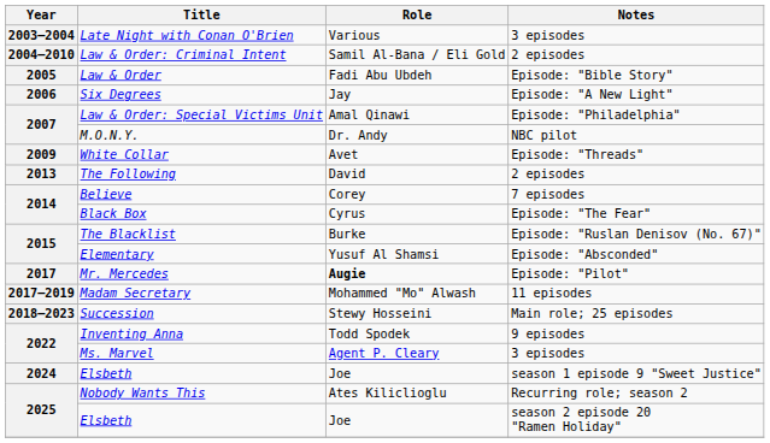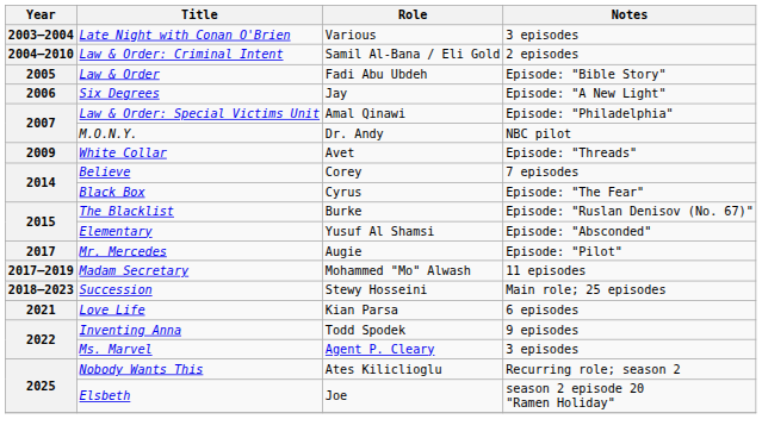 <table class="wikitable plainrowheaders sortable"  style=font-size:100%>
 <tr>
 <th scope="col">Year</th>
 <th scope="col">Title</th>
 <th scope="col">Role</th>
 <th scope="col">Notes</th>
 </tr>
 <tr>
 <th scope=row>2003–2004</th>
 <td><em><a href='#'>Late Night with Conan O'Brien</a></em></td>
 <td>Various</td>
 <td>3 episodes</td>
 </tr>
 <tr>
 <th scope=row>2004–2010</th>
 <td><em><a href='#'>Law & Order: Criminal Intent</a></em></td>
 <td>Samil Al-Bana / Eli Gold</td>
 <td>2 episodes</td>
 </tr>
 <tr>
 <th scope=row>2005</th>
 <td><em><a href='#'>Law & Order</a></em></td>
 <td>Fadi Abu Ubdeh</td>
 <td>Episode: "Bible Story"</td>
 </tr>
 <tr>
 <th scope=row>2006</th>
 <td><em><a href='#'>Six Degrees</a></em></td>
 <td>Jay</td>
 <td>Episode: "A New Light"</td>
 </tr>
 <tr>
 <th scope=row rowspan="2">2007</th>
 <td><em><a href='#'>Law & Order: Special Victims Unit</a></em></td>
 <td>Amal Qinawi</td>
 <td>Episode: "Philadelphia"</td>
 </tr>
 <tr>
 <td><em>M.O.N.Y.</em></td>
 <td>Dr. Andy</td>
 <td>NBC pilot</td>
 </tr>
 <tr>
 <th scope=row>2009</th>
 <td><em><a href='#'>White Collar</a></em></td>
 <td>Avet</td>
 <td>Episode: "Threads"</td>
 </tr>
 <tr>
-<th scope=row>2013</th>
-<td><em><a href='#'>The Following</a></em></td>
-<td>David</td>
-<td>2 episodes</td>
-</tr>
-<tr>
 <th scope=row rowspan="2">2014</th>
 <td><em><a href='#'>Believe</a></em></td>
 <td>Corey</td>
 <td>7 episodes</td>
 </tr>
 <tr>
 <td><em><a href='#'>Black Box</a></em></td>
 <td>Cyrus</td>
 <td>Episode: "The Fear"</td>
 </tr>
 <tr>
 <th scope=row rowspan="2">2015</th>
 <td><em><a href='#'>The Blacklist</a></em></td>
 <td>Burke</td>
 <td>Episode: "Ruslan Denisov (No. 67)"</td>
 </tr>
 <tr>
 <td><em><a href='#'>Elementary</a></em></td>
 <td>Yusuf Al Shamsi</td>
 <td>Episode: "Absconded"</td>
 </tr>
 <tr>
 <th scope=row>2017</th>
 <td><em><a href='#'>Mr. Mercedes</a></em></td>
-<td><strong>Augie</strong></td>
+<td>Augie</td>
 <td>Episode: "Pilot"</td>
 </tr>
 <tr>
 <th scope=row>2017–2019</th>
 <td><em><a href='#'>Madam Secretary</a></em></td>
 <td>Mohammed "Mo" Alwash</td>
 <td>11 episodes</td>
 </tr>
 <tr>
 <th scope=row>2018–2023</th>
 <td><em><a href='#'>Succession</a></em></td>
 <td>Stewy Hosseini</td>
 <td>Main role; 25 episodes</td>
 </tr>
 <tr>
+<th scope=row>2021</th>
+<td><em><a href='#'>Love Life</a></em></td>
+<td>Kian Parsa</td>
+<td>6 episodes</td>
+</tr>
+<tr>
 <th rowspan="2" scope="row">2022</th>
 <td><em><a href='#'>Inventing Anna</a></em></td>
 <td>Todd Spodek</td>
 <td>9 episodes</td>
 </tr>
 <tr>
 <td><em><a href='#'>Ms. Marvel</a></em></td>
 <td><a href='#'>Agent P. Cleary</a></td>
 <td>3 episodes</td>
-</tr>
-<tr>
-<th scope=row>2024</th>
-<td><em><a href='#'>Elsbeth</a></em></td>
-<td>Joe</td>
-<td>season 1 episode 9 "Sweet Justice"</td>
 </tr>
 <tr>
 <th rowspan="2" scope=row>2025</th>
 <td><em><a href='#'>Nobody Wants This</a></em></td>
 <td>Ates Kiliclioglu</td>
 <td>Recurring role; season 2</td>
 </tr>
 <tr>
 <td><em><a href='#'>Elsbeth</a></em></td>
 <td>Joe</td>
 <td>season 2 episode 20<br>"Ramen Holiday"</td>
 </tr>
 <tr>
 </tr>
 </table>
